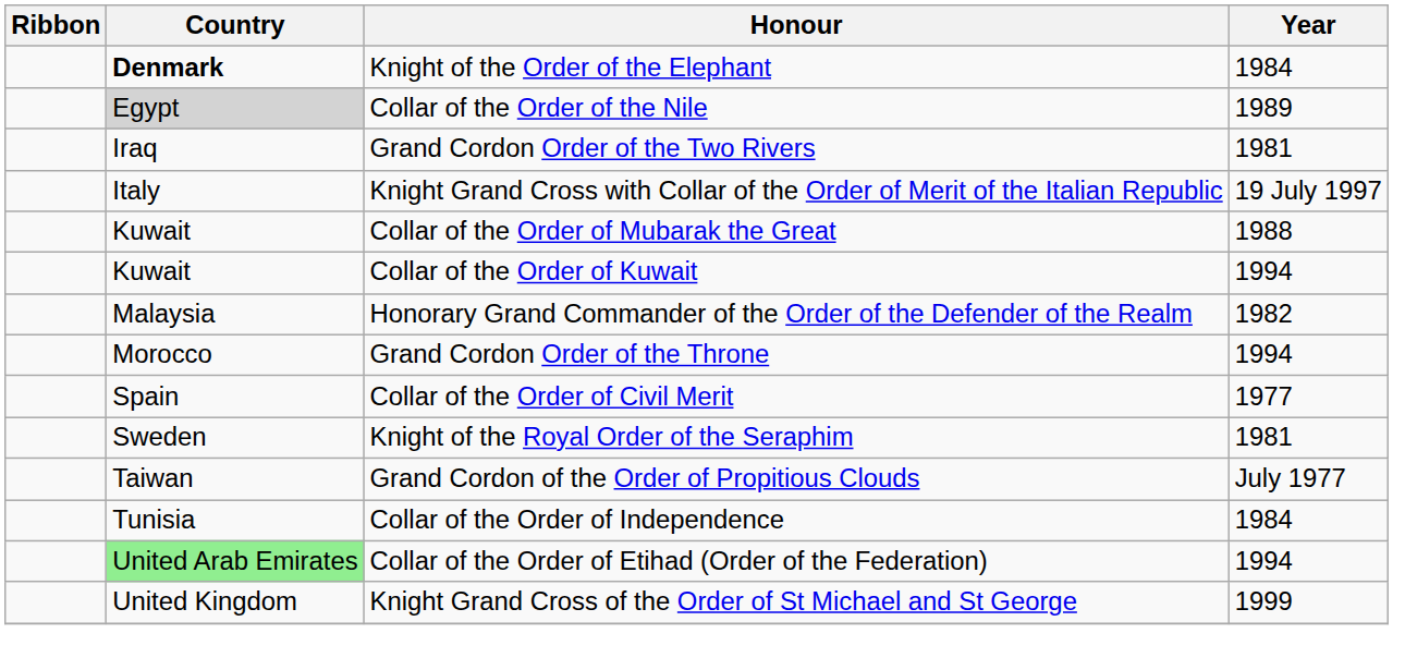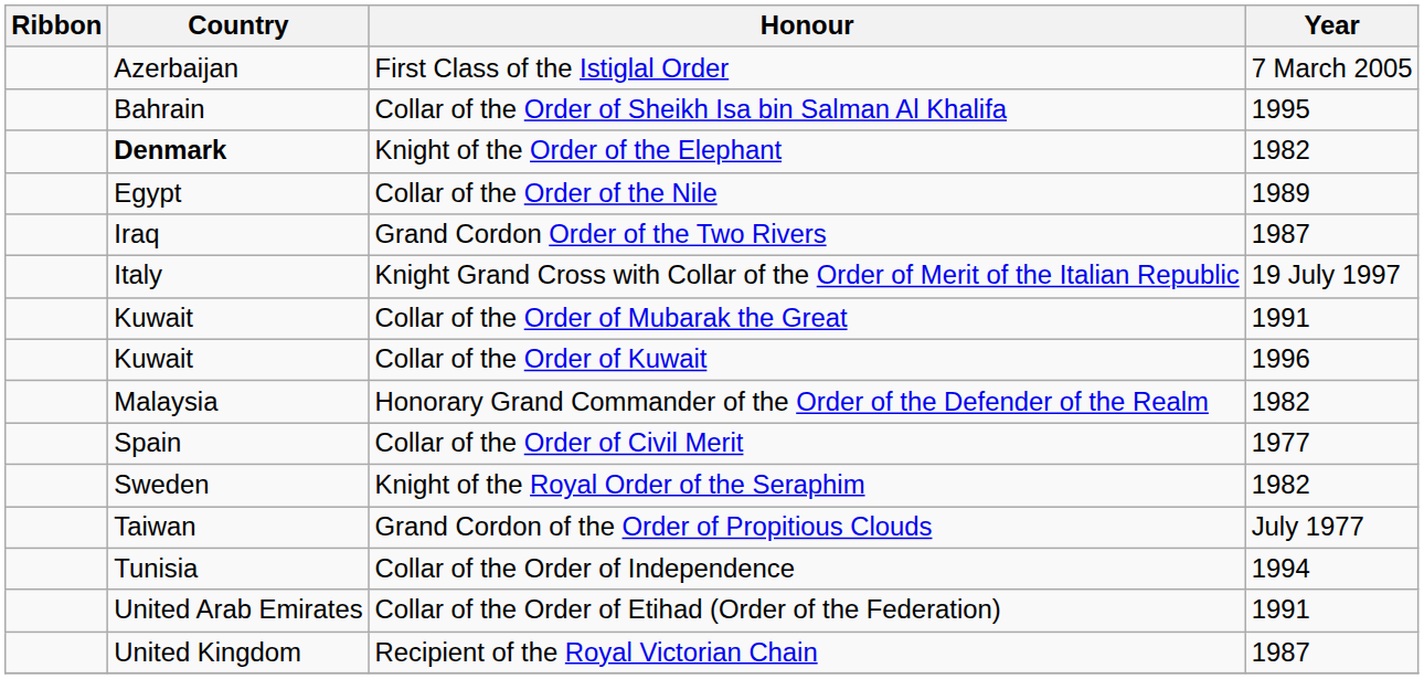 <table class="wikitable">
 <tr>
 <th>Ribbon</th>
 <th>Country</th>
 <th>Honour</th>
 <th>Year</th>
 </tr>
 <tr>
 <td></td>
-<td><strong>Denmark</strong></td>
-<td>Knight of the <a href='#'>Order of the Elephant</a></td>
-<td>1984</td>
+<td>Azerbaijan</td>
+<td>First Class of the <a href='#'>Istiglal Order</a></td>
+<td>7 March 2005</td>
 </tr>
 <tr>
 <td></td>
-<td style="background: lightgrey;">Egypt</td>
+<td>Bahrain</td>
+<td>Collar of the <a href='#'>Order of Sheikh Isa bin Salman Al Khalifa</a></td>
+<td>1995</td>
+</tr>
+<tr>
+<td></td>
+<td><strong>Denmark</strong></td>
+<td>Knight of the <a href='#'>Order of the Elephant</a></td>
+<td>1982</td>
+</tr>
+<tr>
+<td></td>
+<td>Egypt</td>
 <td>Collar of the <a href='#'>Order of the Nile</a></td>
 <td>1989</td>
 </tr>
 <tr>
 <td></td>
 <td>Iraq</td>
 <td>Grand Cordon <a href='#'>Order of the Two Rivers</a></td>
-<td>1981</td>
+<td>1987</td>
 </tr>
 <tr>
 <td></td>
 <td>Italy</td>
 <td>Knight Grand Cross with Collar of the <a href='#'>Order of Merit of the Italian Republic</a></td>
 <td>19 July 1997</td>
 </tr>
 <tr>
 <td></td>
 <td>Kuwait</td>
 <td>Collar of the <a href='#'>Order of Mubarak the Great</a></td>
-<td>1988</td>
+<td>1991</td>
 </tr>
 <tr>
 <td></td>
 <td>Kuwait</td>
 <td>Collar of the <a href='#'>Order of Kuwait</a></td>
-<td>1994</td>
+<td>1996</td>
 </tr>
 <tr>
 <td></td>
 <td>Malaysia</td>
 <td>Honorary Grand Commander of the <a href='#'>Order of the Defender of the Realm</a></td>
 <td>1982</td>
-</tr>
-<tr>
-<td></td>
-<td>Morocco</td>
-<td>Grand Cordon <a href='#'>Order of the Throne</a></td>
-<td>1994</td>
 </tr>
 <tr>
 <td></td>
 <td>Spain</td>
 <td>Collar of the <a href='#'>Order of Civil Merit</a></td>
 <td>1977</td>
 </tr>
 <tr>
 <td></td>
 <td>Sweden</td>
 <td>Knight of the <a href='#'>Royal Order of the Seraphim</a></td>
-<td>1981</td>
+<td>1982</td>
 </tr>
 <tr>
 <td></td>
 <td>Taiwan</td>
 <td>Grand Cordon of the <a href='#'>Order of Propitious Clouds</a></td>
 <td>July 1977</td>
 </tr>
 <tr>
 <td></td>
 <td>Tunisia</td>
 <td>Collar of the Order of Independence</td>
-<td>1984</td>
-</tr>
-<tr>
-<td></td>
-<td style="background: lightgreen;">United Arab Emirates</td>
-<td>Collar of the Order of Etihad (Order of the Federation)</td>
 <td>1994</td>
 </tr>
 <tr>
 <td></td>
+<td>United Arab Emirates</td>
+<td>Collar of the Order of Etihad (Order of the Federation)</td>
+<td>1991</td>
+</tr>
+<tr>
+<td></td>
 <td>United Kingdom</td>
-<td>Knight Grand Cross of the <a href='#'>Order of St Michael and St George</a></td>
-<td>1999</td>
+<td>Recipient of the <a href='#'>Royal Victorian Chain</a></td>
+<td>1987</td>
 </tr>
 <tr>
 </tr>
 </table>
